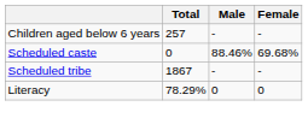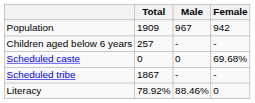 <table class="wikitable sortable">
 <tr>
 <th></th>
 <th>Total</th>
 <th>Male</th>
 <th>Female</th>
+</tr>
+<tr>
+<td>Population</td>
+<td>1909</td>
+<td>967</td>
+<td>942</td>
 </tr>
 <tr>
 <td>Children aged below 6 years</td>
 <td>257</td>
 <td>-</td>
 <td>-</td>
 </tr>
 <tr>
 <td><a href='#'>Scheduled caste</a></td>
 <td>0</td>
-<td>88.46%</td>
+<td>0</td>
 <td>69.68%</td>
 </tr>
 <tr>
 <td><a href='#'>Scheduled tribe</a></td>
 <td>1867</td>
 <td>-</td>
 <td>-</td>
 </tr>
 <tr>
 <td>Literacy</td>
-<td>78.29%</td>
-<td>0</td>
+<td>78.92%</td>
+<td>88.46%</td>
 <td>0</td>
 </tr>
 </table>
